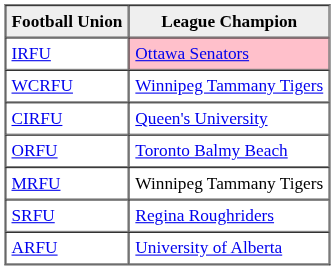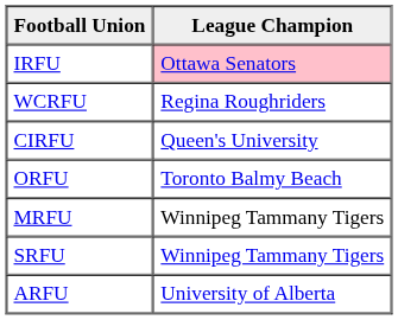 <table border="1" cellpadding="5" cellspacing="0" align="center">
 <tr>
 <th scope="col" style="background:#efefef;">Football Union</th>
 <th scope="col" style="background:#efefef;">League Champion</th>
 </tr>
 <tr>
 <td><a href='#'>IRFU</a></td>
 <td style="background: pink;"><a href='#'>Ottawa Senators</a></td>
 </tr>
 <tr>
 <td><a href='#'>WCRFU</a></td>
-<td><a href='#'>Winnipeg Tammany Tigers</a></td>
+<td><a href='#'>Regina Roughriders</a></td>
 </tr>
 <tr>
 <td><a href='#'>CIRFU</a></td>
 <td><a href='#'>Queen's University</a></td>
 </tr>
 <tr>
 <td><a href='#'>ORFU</a></td>
 <td><a href='#'>Toronto Balmy Beach</a></td>
 </tr>
 <tr>
 <td><a href='#'>MRFU</a></td>
 <td>Winnipeg Tammany Tigers</td>
 </tr>
 <tr>
 <td><a href='#'>SRFU</a></td>
-<td><a href='#'>Regina Roughriders</a></td>
+<td><a href='#'>Winnipeg Tammany Tigers</a></td>
 </tr>
 <tr>
 <td><a href='#'>ARFU</a></td>
 <td><a href='#'>University of Alberta</a></td>
 </tr>
 <tr>
 </tr>
 </table>
